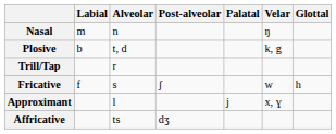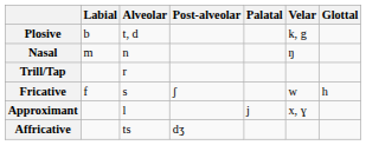 <table class="wikitable">
 <tr>
 <th></th>
 <th>Labial</th>
 <th>Alveolar</th>
 <th>Post-alveolar</th>
 <th>Palatal</th>
 <th>Velar</th>
 <th>Glottal</th>
 </tr>
 <tr>
+<th>Plosive</th>
+<td>b</td>
+<td>t, d</td>
+<td></td>
+<td></td>
+<td>k, g</td>
+<td></td>
+</tr>
+<tr>
 <th>Nasal</th>
 <td>m</td>
 <td>n</td>
 <td></td>
 <td></td>
 <td>ŋ</td>
-<td></td>
-</tr>
-<tr>
-<th>Plosive</th>
-<td>b</td>
-<td>t, d</td>
-<td></td>
-<td></td>
-<td>k, g</td>
 <td></td>
 </tr>
 <tr>
 <th>Trill/Tap</th>
 <td></td>
 <td>r</td>
 <td></td>
 <td></td>
 <td></td>
 <td></td>
 </tr>
 <tr>
 <th>Fricative</th>
 <td>f</td>
 <td>s</td>
 <td>ʃ</td>
 <td></td>
 <td>w</td>
 <td>h</td>
 </tr>
 <tr>
 <th>Approximant</th>
 <td></td>
 <td>l</td>
 <td></td>
 <td>j</td>
 <td>x, ɣ</td>
 <td></td>
 </tr>
 <tr>
 <th>Affricative</th>
 <td></td>
 <td>ts</td>
 <td>dʒ</td>
 <td></td>
 <td></td>
 <td></td>
 </tr>
 </table>
